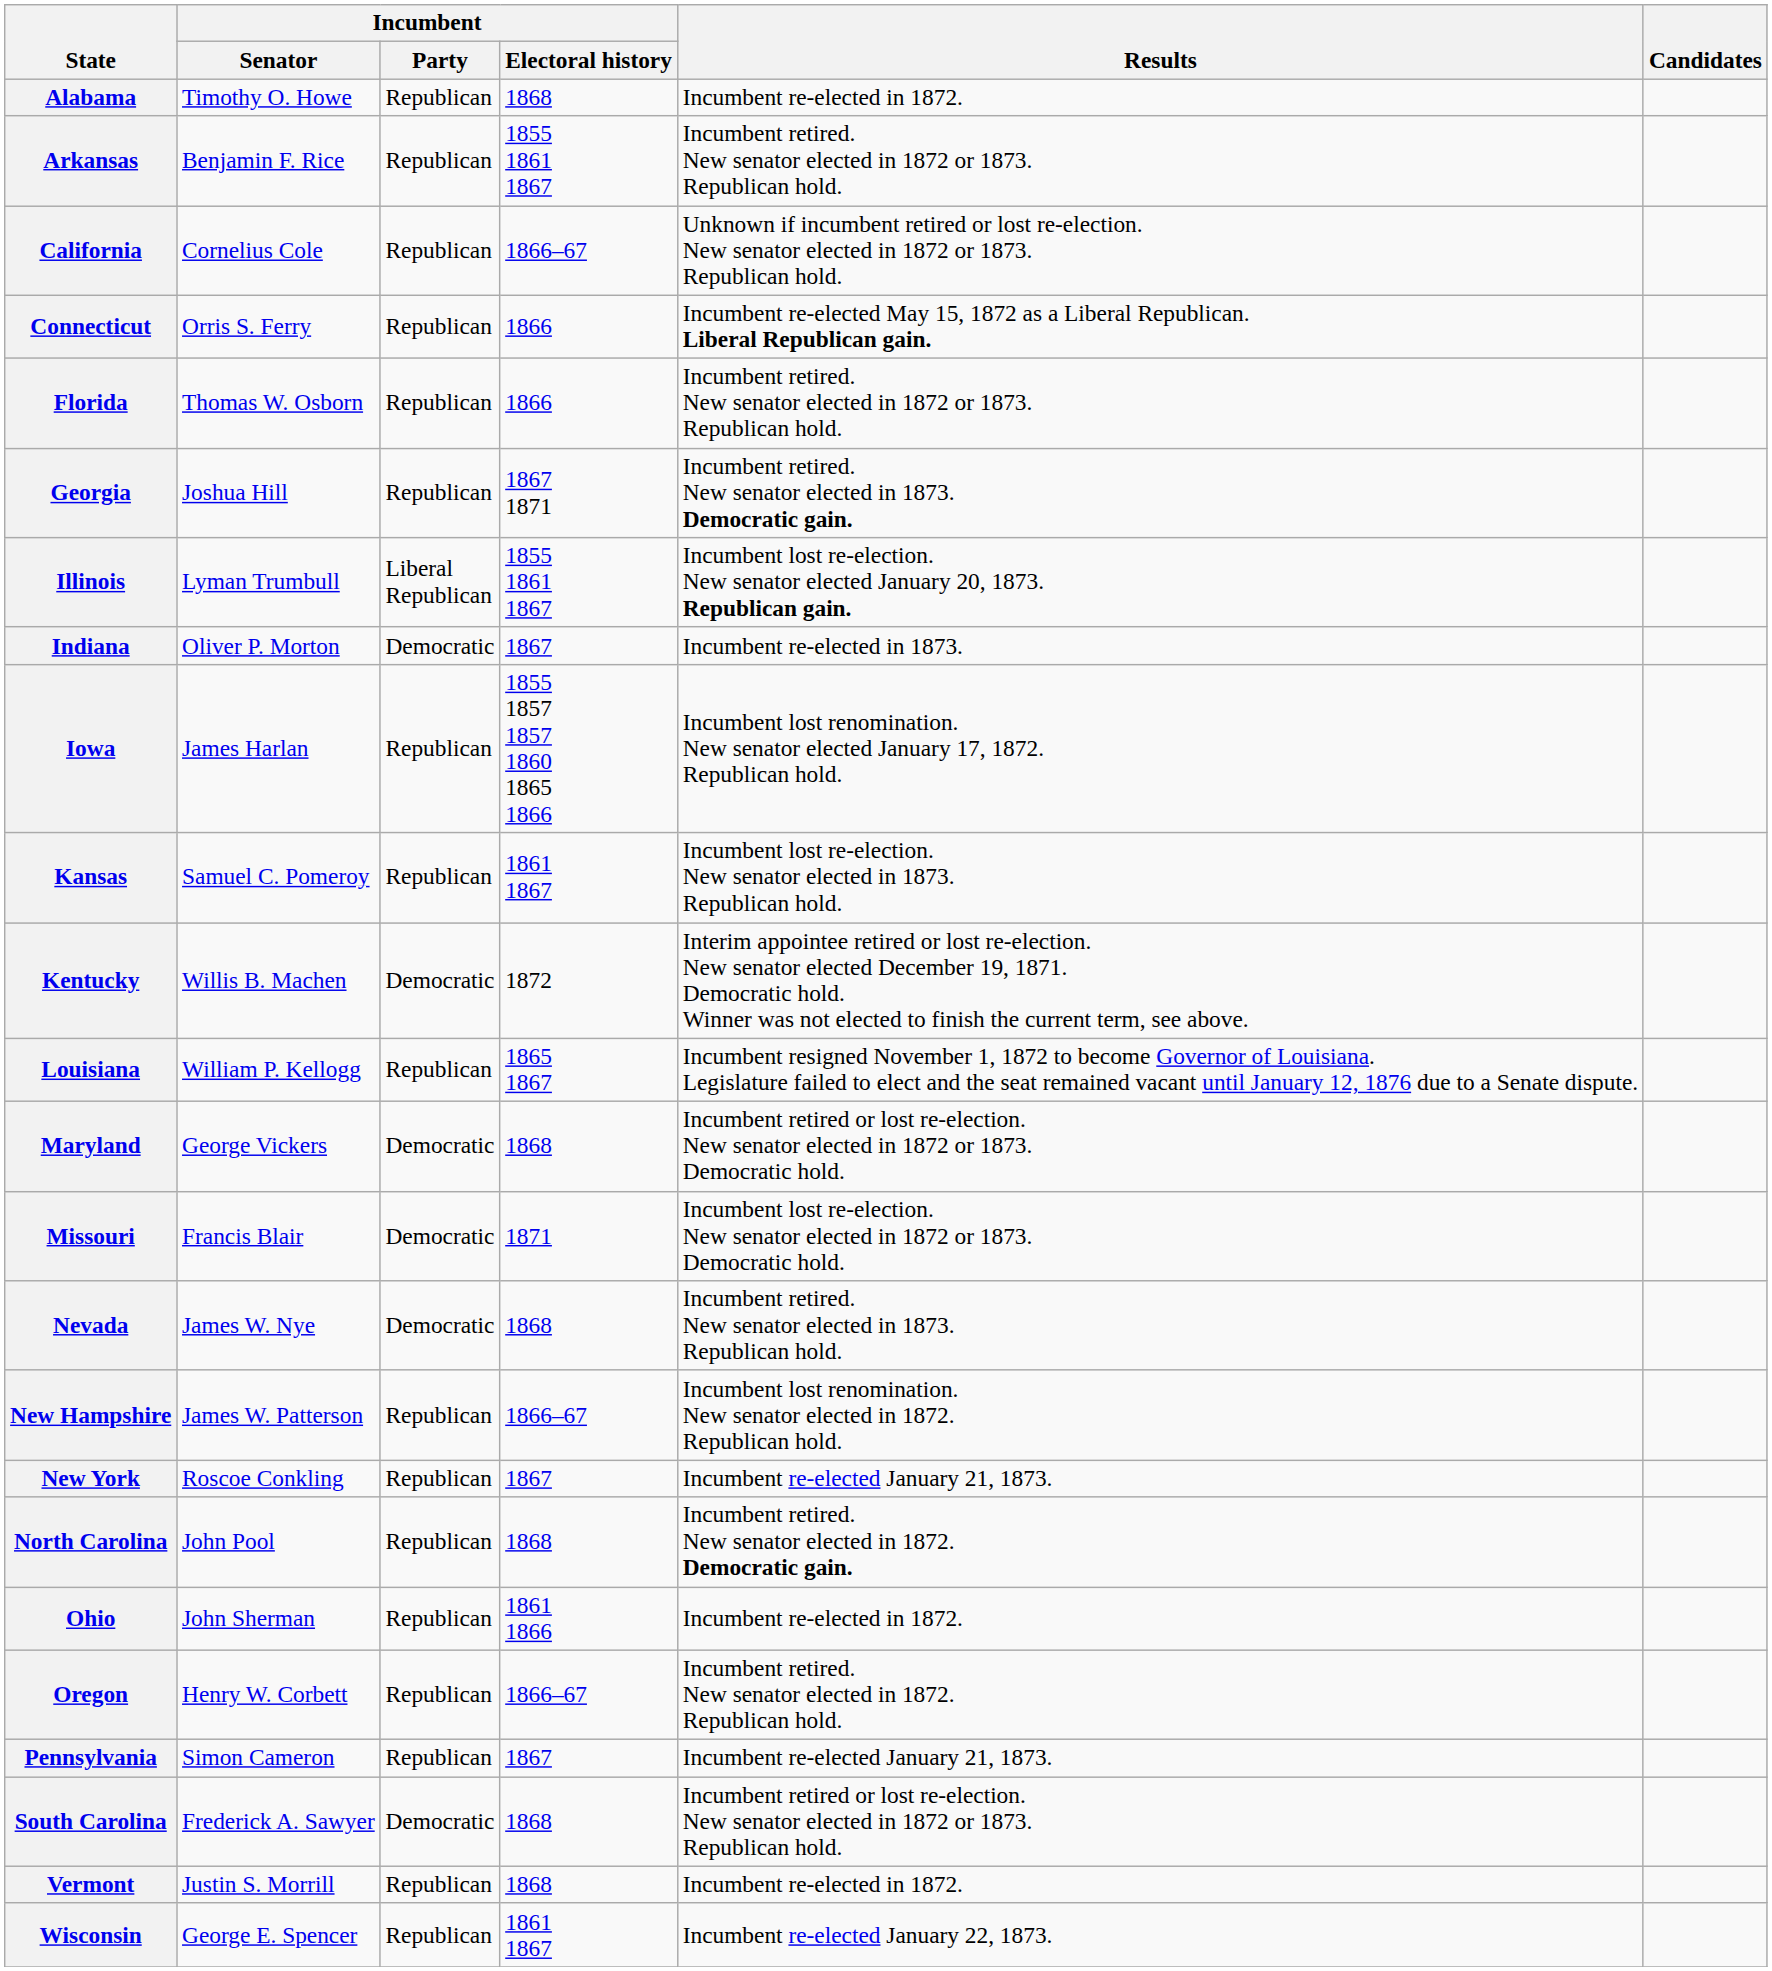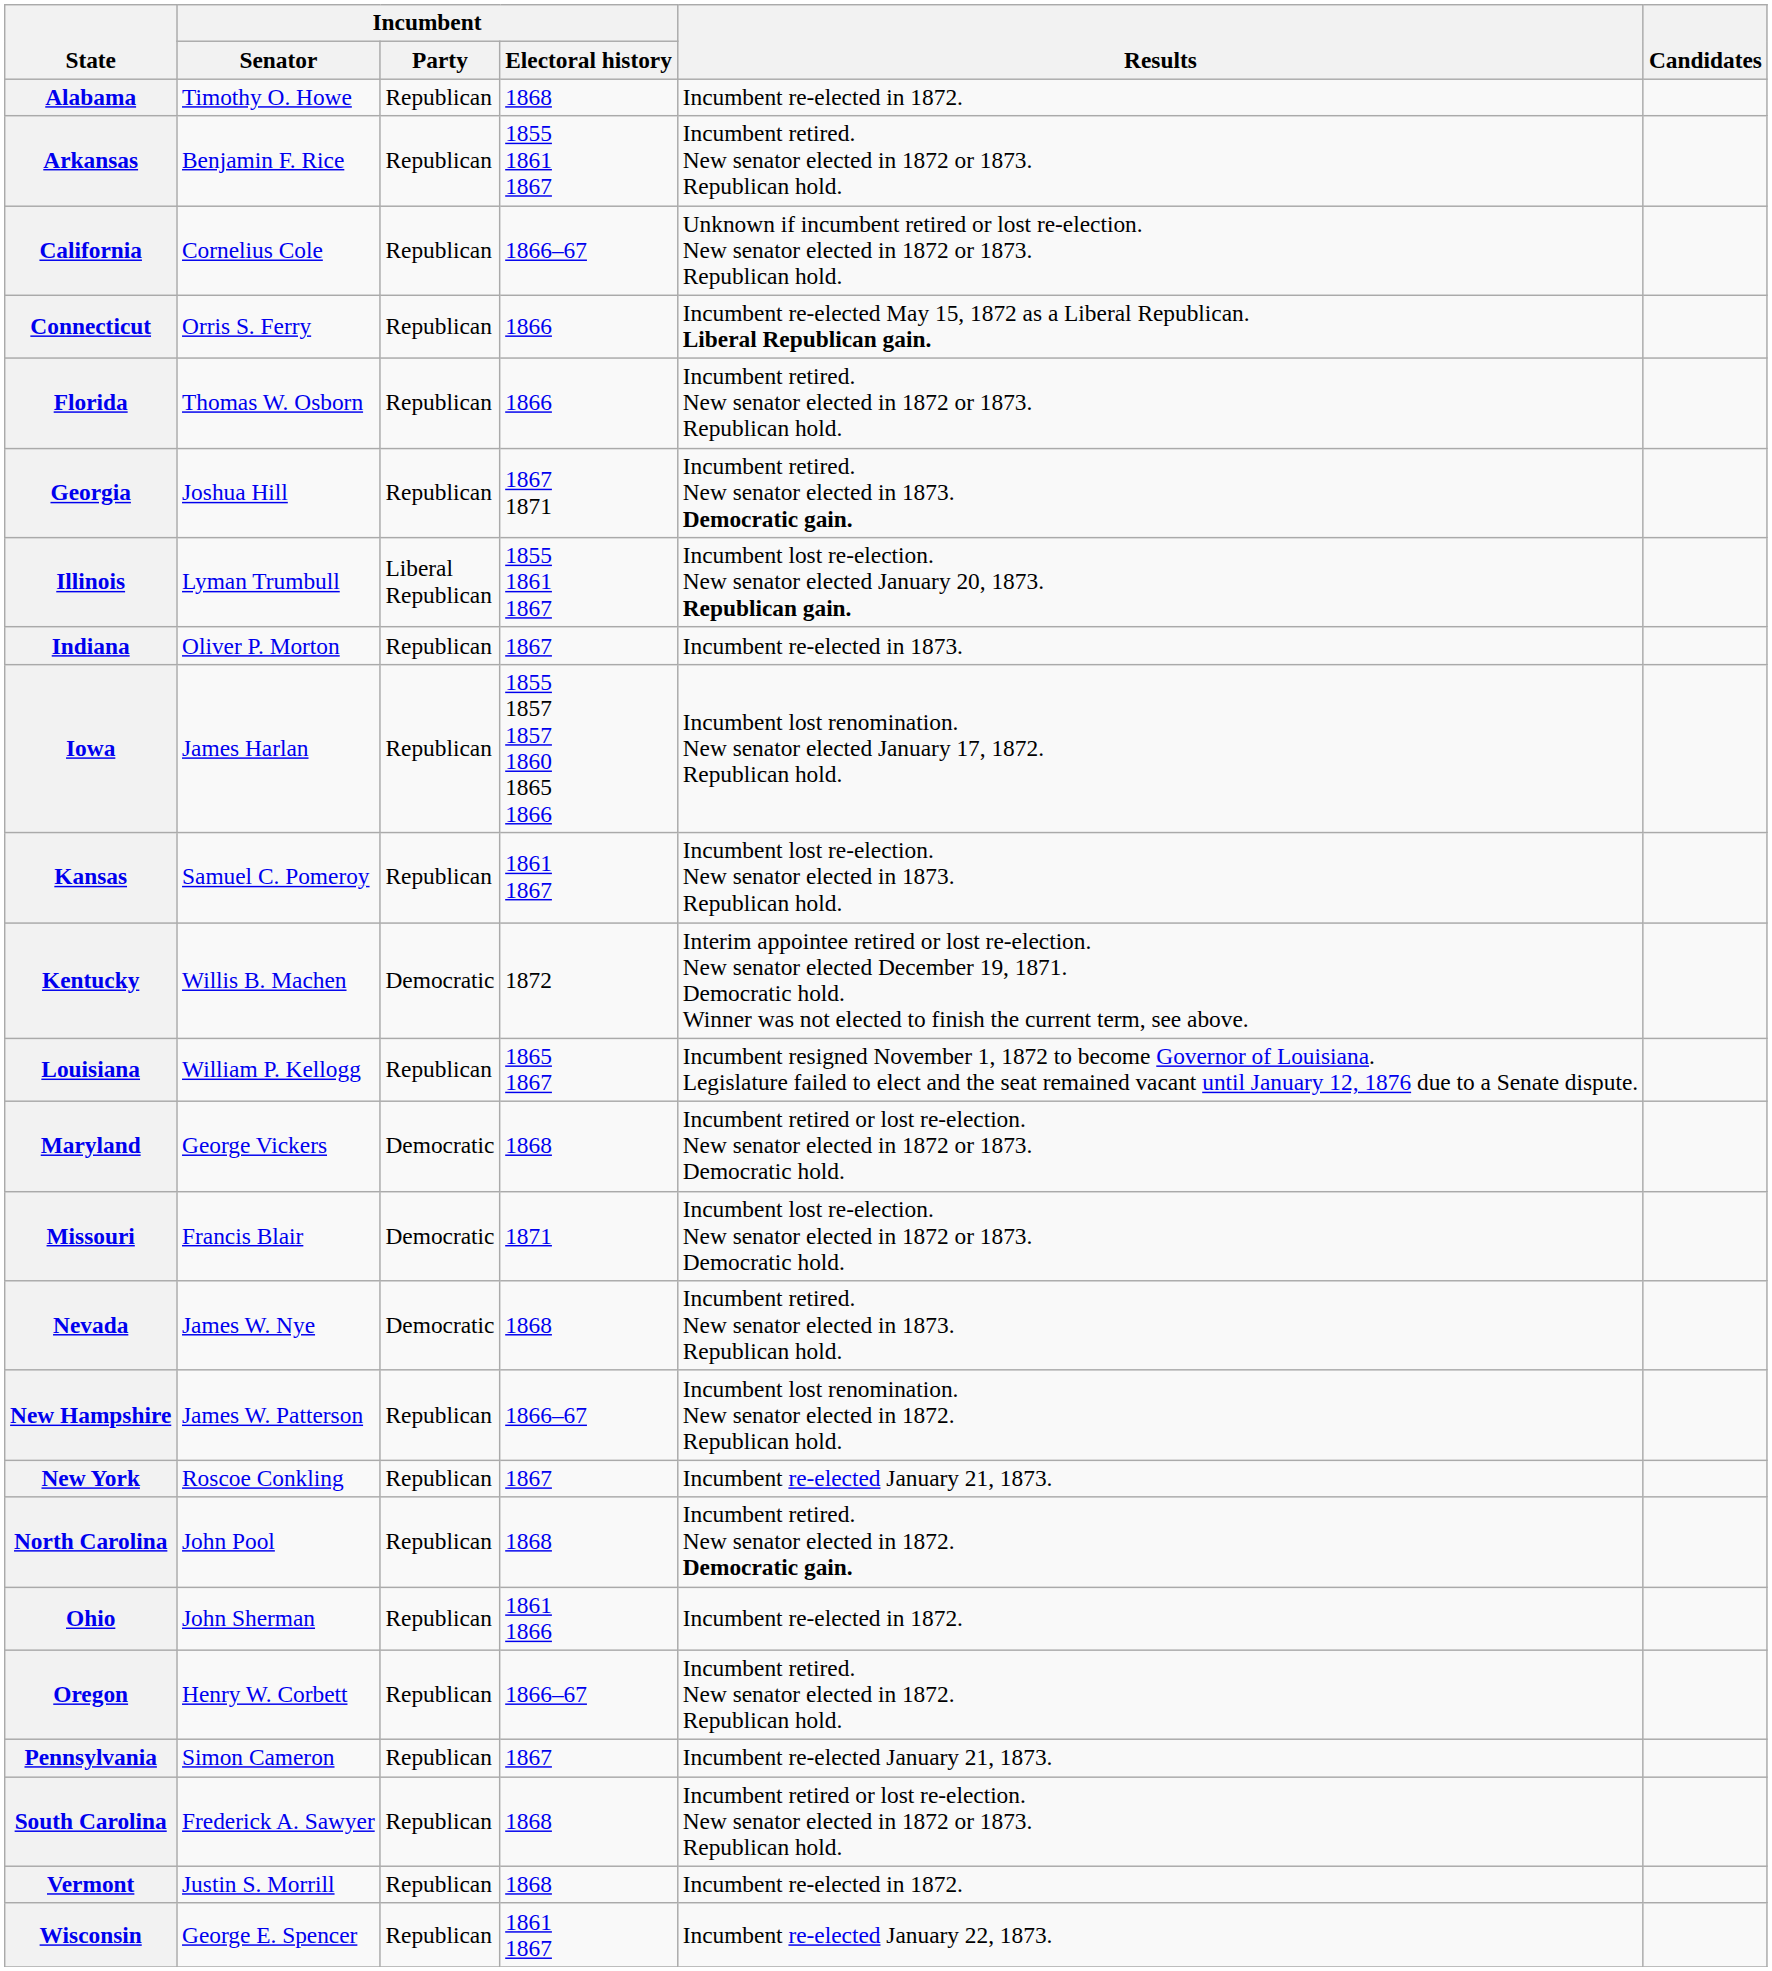 <table class=wikitable>
 <tr valign=bottom>
 <th rowspan=2>State</th>
 <th colspan=3>Incumbent</th>
 <th rowspan=2>Results</th>
 <th rowspan=2>Candidates</th>
 </tr>
 <tr>
 <th>Senator</th>
 <th>Party</th>
 <th>Electoral history</th>
 </tr>
 <tr>
 <th><a href='#'>Alabama</a></th>
 <td><a href='#'>Timothy O. Howe</a></td>
 <td>Republican</td>
 <td><a href='#'>1868 </a></td>
 <td>Incumbent re-elected in 1872.</td>
 <td nowrap></td>
 </tr>
 <tr>
 <th><a href='#'>Arkansas</a></th>
 <td><a href='#'>Benjamin F. Rice</a></td>
 <td>Republican</td>
 <td><a href='#'>1855</a><br><a href='#'>1861</a><br><a href='#'>1867</a></td>
 <td>Incumbent retired.<br>New senator elected in 1872 or 1873.<br>Republican hold.</td>
 <td nowrap></td>
 </tr>
 <tr>
 <th><a href='#'>California</a></th>
 <td><a href='#'>Cornelius Cole</a></td>
 <td>Republican</td>
 <td><a href='#'>1866–67</a></td>
 <td>Unknown if incumbent retired or lost re-election.<br>New senator elected in 1872 or 1873.<br>Republican hold.</td>
 <td nowrap></td>
 </tr>
 <tr>
 <th><a href='#'>Connecticut</a></th>
 <td><a href='#'>Orris S. Ferry</a></td>
 <td>Republican</td>
 <td><a href='#'>1866</a></td>
 <td>Incumbent re-elected May 15, 1872 as a Liberal Republican.<br><strong>Liberal Republican gain.</strong></td>
 <td nowrap></td>
 </tr>
 <tr>
 <th><a href='#'>Florida</a></th>
 <td><a href='#'>Thomas W. Osborn</a></td>
 <td>Republican</td>
 <td><a href='#'>1866</a></td>
 <td>Incumbent retired.<br>New senator elected in 1872 or 1873.<br>Republican hold.</td>
 <td nowrap></td>
 </tr>
 <tr>
 <th><a href='#'>Georgia</a></th>
 <td><a href='#'>Joshua Hill</a></td>
 <td>Republican</td>
 <td><a href='#'>1867 </a><br>1871 </td>
 <td>Incumbent retired.<br>New senator elected in 1873.<br><strong>Democratic gain.</strong></td>
 <td nowrap></td>
 </tr>
 <tr>
 <th><a href='#'>Illinois</a></th>
 <td><a href='#'>Lyman Trumbull</a></td>
 <td>Liberal<br>Republican</td>
 <td><a href='#'>1855</a><br><a href='#'>1861</a><br><a href='#'>1867</a></td>
 <td>Incumbent lost re-election.<br>New senator elected January 20, 1873.<br><strong>Republican gain.</strong></td>
 <td nowrap></td>
 </tr>
 <tr>
 <th><a href='#'>Indiana</a></th>
 <td><a href='#'>Oliver P. Morton</a></td>
-<td>Democratic</td>
+<td>Republican</td>
 <td><a href='#'>1867</a></td>
 <td>Incumbent re-elected in 1873.</td>
 <td nowrap></td>
 </tr>
 <tr>
 <th><a href='#'>Iowa</a></th>
 <td><a href='#'>James Harlan</a></td>
 <td>Republican</td>
 <td><a href='#'>1855</a><br>1857 <br><a href='#'>1857 </a><br><a href='#'>1860</a><br>1865 <br><a href='#'>1866</a></td>
 <td>Incumbent lost renomination.<br>New senator elected January 17, 1872.<br>Republican hold.</td>
 <td nowrap></td>
 </tr>
 <tr>
 <th><a href='#'>Kansas</a></th>
 <td><a href='#'>Samuel C. Pomeroy</a></td>
 <td>Republican</td>
 <td><a href='#'>1861</a><br><a href='#'>1867</a></td>
 <td>Incumbent lost re-election.<br>New senator elected in 1873.<br>Republican hold.</td>
 <td nowrap></td>
 </tr>
 <tr>
 <th><a href='#'>Kentucky</a></th>
 <td><a href='#'>Willis B. Machen</a></td>
 <td>Democratic</td>
 <td>1872 </td>
 <td>Interim appointee retired or lost re-election.<br>New senator elected December 19, 1871.<br>Democratic hold.<br>Winner was not elected to finish the current term, see above.</td>
 <td nowrap></td>
 </tr>
 <tr>
 <th><a href='#'>Louisiana</a></th>
 <td><a href='#'>William P. Kellogg</a></td>
 <td>Republican</td>
 <td><a href='#'>1865</a><br><a href='#'>1867</a></td>
 <td>Incumbent resigned November 1, 1872 to become <a href='#'>Governor of Louisiana</a>.<br>Legislature failed to elect and the seat remained vacant <a href='#'>until January 12, 1876</a> due to a Senate dispute.</td>
 <td nowrap></td>
 </tr>
 <tr>
 <th><a href='#'>Maryland</a></th>
 <td><a href='#'>George Vickers</a></td>
 <td>Democratic</td>
 <td><a href='#'>1868 </a></td>
 <td>Incumbent retired or lost re-election.<br>New senator elected in 1872 or 1873.<br>Democratic hold.</td>
 <td nowrap></td>
 </tr>
 <tr>
 <th><a href='#'>Missouri</a></th>
 <td><a href='#'>Francis Blair</a></td>
 <td>Democratic</td>
 <td><a href='#'>1871 </a></td>
 <td>Incumbent lost re-election.<br>New senator elected in 1872 or 1873.<br>Democratic hold.</td>
 <td nowrap></td>
 </tr>
 <tr>
 <th><a href='#'>Nevada</a></th>
 <td><a href='#'>James W. Nye</a></td>
 <td>Democratic</td>
 <td><a href='#'>1868 </a></td>
 <td>Incumbent retired.<br>New senator elected in 1873.<br>Republican hold.</td>
 <td nowrap></td>
 </tr>
 <tr>
 <th><a href='#'>New Hampshire</a></th>
 <td><a href='#'>James W. Patterson</a></td>
 <td>Republican</td>
 <td><a href='#'>1866–67</a></td>
 <td>Incumbent lost renomination.<br>New senator elected in 1872.<br>Republican hold.</td>
 <td nowrap></td>
 </tr>
 <tr>
 <th><a href='#'>New York</a></th>
 <td><a href='#'>Roscoe Conkling</a></td>
 <td>Republican</td>
 <td><a href='#'>1867</a></td>
 <td>Incumbent <a href='#'>re-elected</a> January 21, 1873.</td>
 <td nowrap></td>
 </tr>
 <tr>
 <th><a href='#'>North Carolina</a></th>
 <td><a href='#'>John Pool</a></td>
 <td>Republican</td>
 <td><a href='#'>1868 </a></td>
 <td>Incumbent retired.<br>New senator elected in 1872.<br><strong>Democratic gain.</strong></td>
 <td nowrap></td>
 </tr>
 <tr>
 <th><a href='#'>Ohio</a></th>
 <td><a href='#'>John Sherman</a></td>
 <td>Republican</td>
 <td><a href='#'>1861 </a><br><a href='#'>1866</a></td>
 <td>Incumbent re-elected in 1872.</td>
 <td nowrap></td>
 </tr>
 <tr>
 <th><a href='#'>Oregon</a></th>
 <td><a href='#'>Henry W. Corbett</a></td>
 <td>Republican</td>
 <td><a href='#'>1866–67</a></td>
 <td>Incumbent retired.<br>New senator elected in 1872.<br>Republican hold.</td>
 <td nowrap></td>
 </tr>
 <tr>
 <th><a href='#'>Pennsylvania</a></th>
 <td><a href='#'>Simon Cameron</a></td>
 <td>Republican</td>
 <td><a href='#'>1867</a></td>
 <td>Incumbent re-elected January 21, 1873.</td>
 <td nowrap></td>
 </tr>
 <tr>
 <th><a href='#'>South Carolina</a></th>
 <td><a href='#'>Frederick A. Sawyer</a></td>
-<td>Democratic</td>
+<td>Republican</td>
 <td><a href='#'>1868</a></td>
 <td>Incumbent retired or lost re-election.<br>New senator elected in 1872 or 1873.<br>Republican hold.</td>
 <td nowrap></td>
 </tr>
 <tr>
 <th><a href='#'>Vermont</a></th>
 <td><a href='#'>Justin S. Morrill</a></td>
 <td>Republican</td>
 <td><a href='#'>1868 </a></td>
 <td>Incumbent re-elected in 1872.</td>
 <td nowrap></td>
 </tr>
 <tr>
 <th><a href='#'>Wisconsin</a></th>
 <td><a href='#'>George E. Spencer</a></td>
 <td>Republican</td>
 <td><a href='#'>1861</a><br><a href='#'>1867</a></td>
 <td>Incumbent <a href='#'>re-elected</a> January 22, 1873.</td>
 <td nowrap></td>
 </tr>
 </table>
